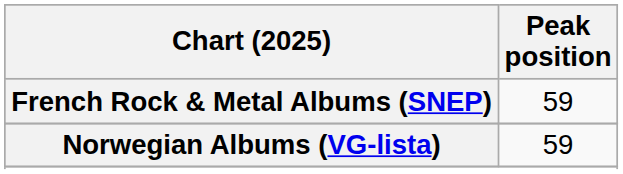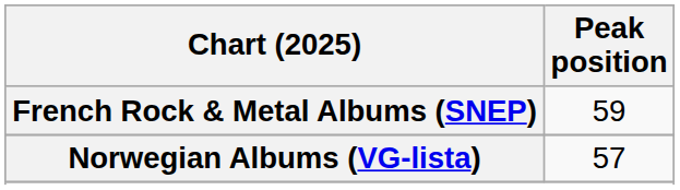 <table class="wikitable sortable plainrowheaders" style="text-align:center">
 <tr>
 <th scope="col">Chart (2025)</th>
 <th scope="col">Peak<br>position</th>
 </tr>
 <tr>
 <th scope="row">French Rock & Metal Albums (<a href='#'>SNEP</a>)</th>
 <td>59</td>
 </tr>
 <tr>
 </tr>
 <tr>
 <th scope="row">Norwegian Albums (<a href='#'>VG-lista</a>)</th>
-<td>59</td>
+<td>57</td>
 </tr>
 <tr>
 </tr>
 <tr>
 </tr>
 <tr>
 </tr>
 <tr>
 </tr>
 </table>
